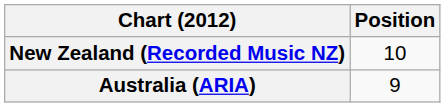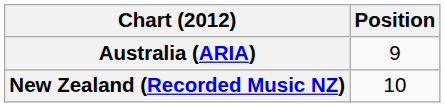 <table class="wikitable sortable plainrowheaders" style="text-align:center">
 <tr>
 <th scope="col">Chart (2012)</th>
 <th scope="col">Position</th>
 </tr>
 <tr>
+<th scope=row>Australia (<a href='#'>ARIA</a>)</th>
+<td style="text-align:center;">9</td>
+</tr>
+<tr>
 <th scope="row">New Zealand (<a href='#'>Recorded Music NZ</a>)</th>
 <td style="text-align:center;">10</td>
 </tr>
-<tr>
-<th scope=row>Australia (<a href='#'>ARIA</a>)</th>
-<td style="text-align:center;">9</td>
-</tr>
 </table>
